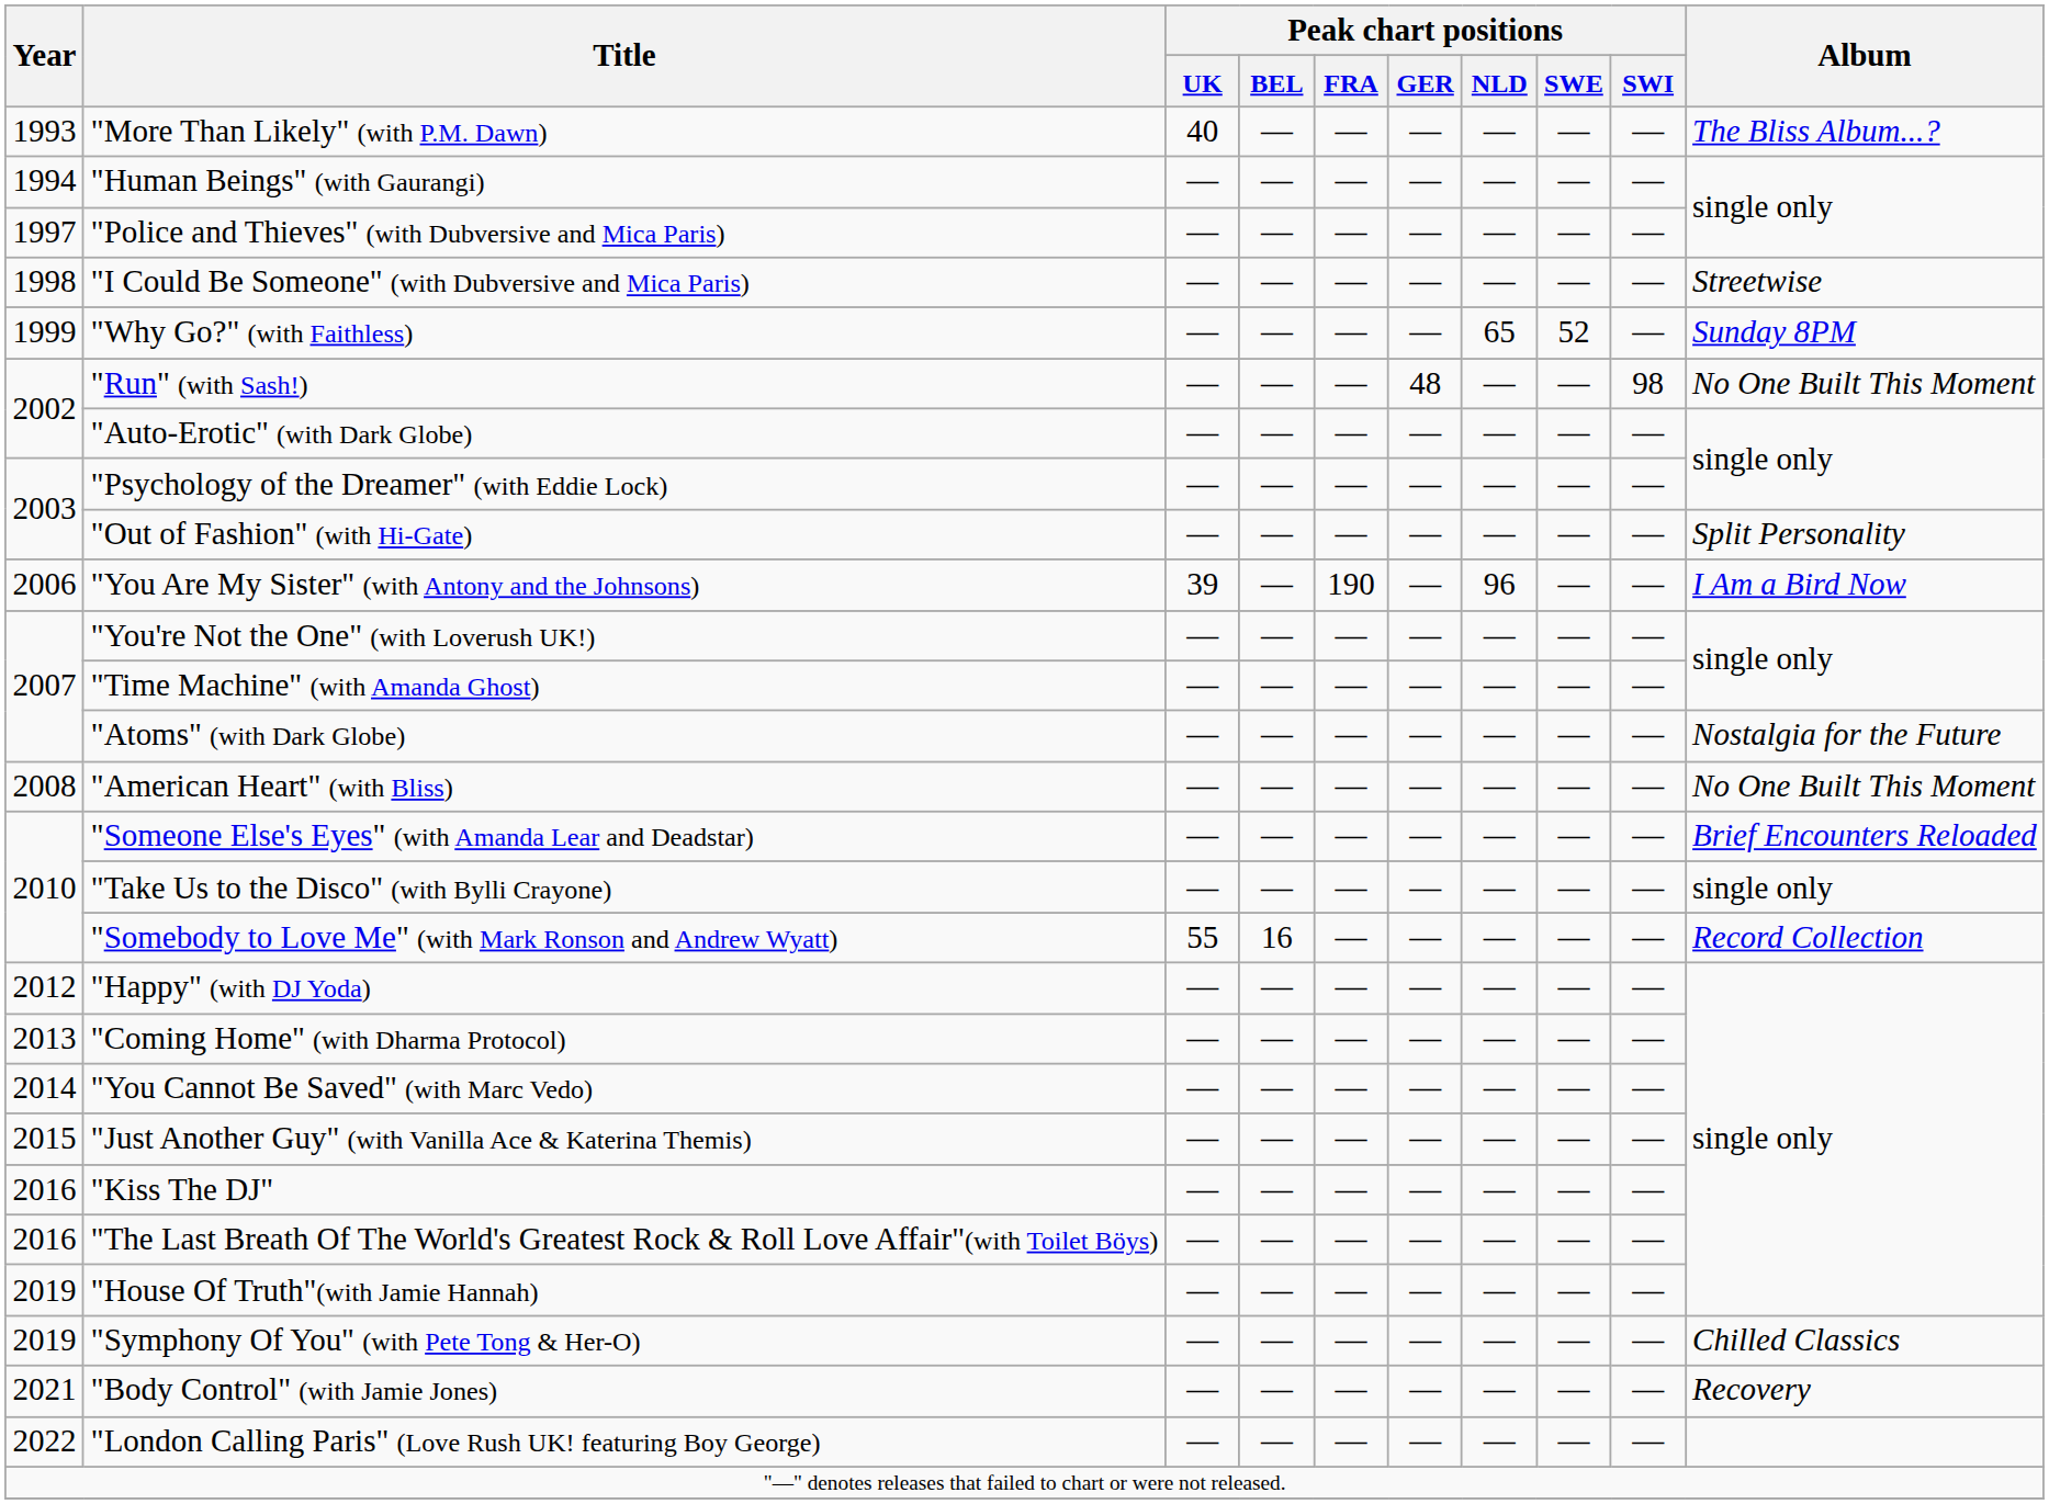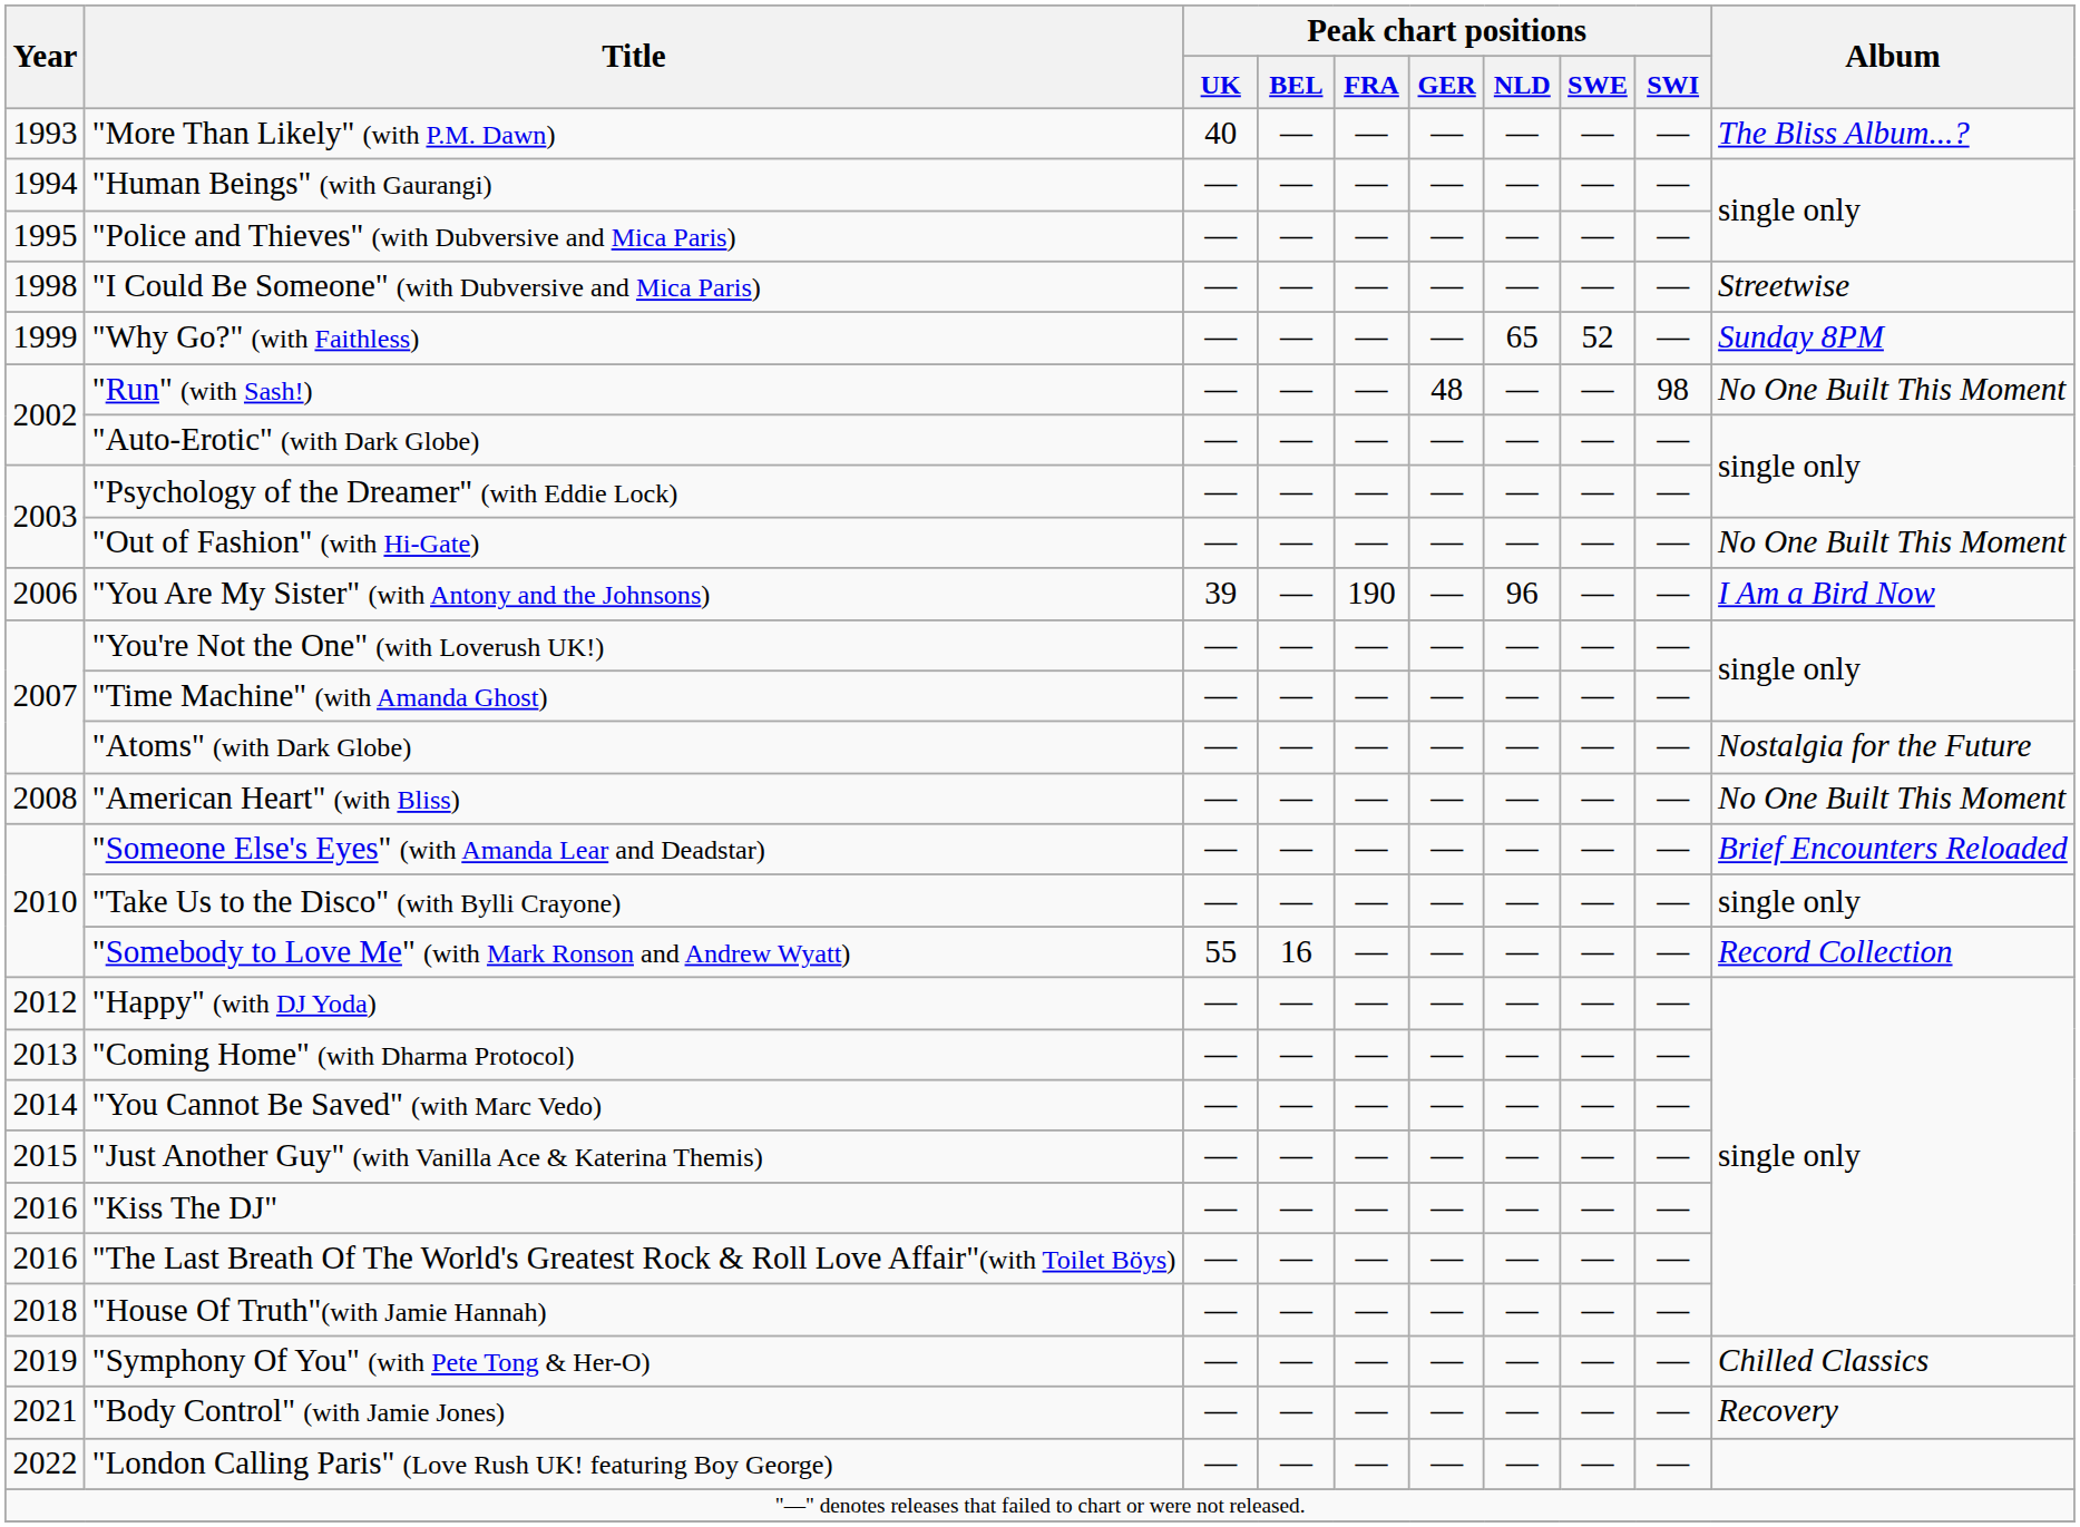 <table class="wikitable">
 <tr>
 <th rowspan="2">Year</th>
 <th rowspan="2">Title</th>
 <th colspan="7">Peak chart positions</th>
 <th rowspan="2">Album</th>
 </tr>
 <tr>
 <th width="30"><small><a href='#'>UK</a></small><br></th>
 <th width="30"><small><a href='#'>BEL</a></small><br></th>
 <th width="30"><small><a href='#'>FRA</a></small><br></th>
 <th width="30"><small><a href='#'>GER</a></small><br></th>
 <th width="30"><small><a href='#'>NLD</a></small><br></th>
 <th width="30"><small><a href='#'>SWE</a></small><br></th>
 <th width="30"><small><a href='#'>SWI</a></small><br></th>
 </tr>
 <tr>
 <td>1993</td>
 <td align="left">"More Than Likely" <small>(with <a href='#'>P.M. Dawn</a>)</small></td>
 <td align="center">40</td>
 <td align="center">—</td>
 <td align="center">—</td>
 <td align="center">—</td>
 <td align="center">—</td>
 <td align="center">—</td>
 <td align="center">—</td>
 <td align="left"><em><a href='#'>The Bliss Album...?</a></em></td>
 </tr>
 <tr>
 <td>1994</td>
 <td align="left">"Human Beings" <small>(with Gaurangi)</small></td>
 <td align="center">—</td>
 <td align="center">—</td>
 <td align="center">—</td>
 <td align="center">—</td>
 <td align="center">—</td>
 <td align="center">—</td>
 <td align="center">—</td>
 <td align="left" rowspan="2">single only</td>
 </tr>
 <tr>
-<td>1997</td>
+<td>1995</td>
 <td align="left">"Police and Thieves" <small>(with Dubversive and <a href='#'>Mica Paris</a>)</small></td>
 <td align="center">—</td>
 <td align="center">—</td>
 <td align="center">—</td>
 <td align="center">—</td>
 <td align="center">—</td>
 <td align="center">—</td>
 <td align="center">—</td>
 </tr>
 <tr>
 <td>1998</td>
 <td align="left">"I Could Be Someone" <small>(with Dubversive and <a href='#'>Mica Paris</a>)</small></td>
 <td align="center">—</td>
 <td align="center">—</td>
 <td align="center">—</td>
 <td align="center">—</td>
 <td align="center">—</td>
 <td align="center">—</td>
 <td align="center">—</td>
 <td align="left"><em>Streetwise</em></td>
 </tr>
 <tr>
 <td>1999</td>
 <td align="left">"Why Go?" <small>(with <a href='#'>Faithless</a>)</small></td>
 <td align="center">—</td>
 <td align="center">—</td>
 <td align="center">—</td>
 <td align="center">—</td>
 <td align="center">65</td>
 <td align="center">52</td>
 <td align="center">—</td>
 <td align="left"><em><a href='#'>Sunday 8PM</a></em></td>
 </tr>
 <tr>
 <td rowspan="2">2002</td>
 <td align="left">"<a href='#'>Run</a>" <small>(with <a href='#'>Sash!</a>)</small></td>
 <td align="center">—</td>
 <td align="center">—</td>
 <td align="center">—</td>
 <td align="center">48</td>
 <td align="center">—</td>
 <td align="center">—</td>
 <td align="center">98</td>
 <td align="left"><em>No One Built This Moment</em></td>
 </tr>
 <tr>
 <td align="left">"Auto-Erotic" <small>(with Dark Globe)</small></td>
 <td align="center">—</td>
 <td align="center">—</td>
 <td align="center">—</td>
 <td align="center">—</td>
 <td align="center">—</td>
 <td align="center">—</td>
 <td align="center">—</td>
 <td align="left" rowspan="2">single only</td>
 </tr>
 <tr>
 <td rowspan="2">2003</td>
 <td align="left">"Psychology of the Dreamer" <small>(with Eddie Lock)</small></td>
 <td align="center">—</td>
 <td align="center">—</td>
 <td align="center">—</td>
 <td align="center">—</td>
 <td align="center">—</td>
 <td align="center">—</td>
 <td align="center">—</td>
 </tr>
 <tr>
 <td align="left">"Out of Fashion" <small>(with <a href='#'>Hi-Gate</a>)</small></td>
 <td align="center">—</td>
 <td align="center">—</td>
 <td align="center">—</td>
 <td align="center">—</td>
 <td align="center">—</td>
 <td align="center">—</td>
 <td align="center">—</td>
-<td align="left"><em>Split Personality</em></td>
+<td align="left"><em>No One Built This Moment</em></td>
 </tr>
 <tr>
 <td>2006</td>
 <td align="left">"You Are My Sister" <small>(with <a href='#'>Antony and the Johnsons</a>)</small></td>
 <td align="center">39</td>
 <td align="center">—</td>
 <td align="center">190</td>
 <td align="center">—</td>
 <td align="center">96</td>
 <td align="center">—</td>
 <td align="center">—</td>
 <td align="left"><em><a href='#'>I Am a Bird Now</a></em></td>
 </tr>
 <tr>
 <td rowspan="3">2007</td>
 <td align="left">"You're Not the One" <small>(with Loverush UK!)</small></td>
 <td align="center">—</td>
 <td align="center">—</td>
 <td align="center">—</td>
 <td align="center">—</td>
 <td align="center">—</td>
 <td align="center">—</td>
 <td align="center">—</td>
 <td align="left" rowspan="2">single only</td>
 </tr>
 <tr>
 <td align="left">"Time Machine" <small>(with <a href='#'>Amanda Ghost</a>)</small></td>
 <td align="center">—</td>
 <td align="center">—</td>
 <td align="center">—</td>
 <td align="center">—</td>
 <td align="center">—</td>
 <td align="center">—</td>
 <td align="center">—</td>
 </tr>
 <tr>
 <td align="left">"Atoms" <small>(with Dark Globe)</small></td>
 <td align="center">—</td>
 <td align="center">—</td>
 <td align="center">—</td>
 <td align="center">—</td>
 <td align="center">—</td>
 <td align="center">—</td>
 <td align="center">—</td>
 <td align="left"><em>Nostalgia for the Future</em></td>
 </tr>
 <tr>
 <td>2008</td>
 <td align="left">"American Heart" <small>(with <a href='#'>Bliss</a>)</small></td>
 <td align="center">—</td>
 <td align="center">—</td>
 <td align="center">—</td>
 <td align="center">—</td>
 <td align="center">—</td>
 <td align="center">—</td>
 <td align="center">—</td>
 <td align="left"><em>No One Built This Moment</em></td>
 </tr>
 <tr>
 <td rowspan="3">2010</td>
 <td align="left">"<a href='#'>Someone Else's Eyes</a>" <small>(with <a href='#'>Amanda Lear</a> and Deadstar)</small></td>
 <td align="center">—</td>
 <td align="center">—</td>
 <td align="center">—</td>
 <td align="center">—</td>
 <td align="center">—</td>
 <td align="center">—</td>
 <td align="center">—</td>
 <td align="left"><em><a href='#'>Brief Encounters Reloaded</a></em></td>
 </tr>
 <tr>
 <td align="left">"Take Us to the Disco" <small>(with Bylli Crayone)</small></td>
 <td align="center">—</td>
 <td align="center">—</td>
 <td align="center">—</td>
 <td align="center">—</td>
 <td align="center">—</td>
 <td align="center">—</td>
 <td align="center">—</td>
 <td align="left">single only</td>
 </tr>
 <tr>
 <td align="left">"<a href='#'>Somebody to Love Me</a>" <small>(with <a href='#'>Mark Ronson</a> and <a href='#'>Andrew Wyatt</a>)</small></td>
 <td align="center">55</td>
 <td align="center">16</td>
 <td align="center">—</td>
 <td align="center">—</td>
 <td align="center">—</td>
 <td align="center">—</td>
 <td align="center">—</td>
 <td align="left"><em><a href='#'>Record Collection</a></em></td>
 </tr>
 <tr>
 <td>2012</td>
 <td align="left">"Happy" <small>(with <a href='#'>DJ Yoda</a>)</small></td>
 <td align="center">—</td>
 <td align="center">—</td>
 <td align="center">—</td>
 <td align="center">—</td>
 <td align="center">—</td>
 <td align="center">—</td>
 <td align="center">—</td>
 <td align="left" rowspan="7">single only</td>
 </tr>
 <tr>
 <td>2013</td>
 <td align="left">"Coming Home" <small>(with Dharma Protocol)</small></td>
 <td align="center">—</td>
 <td align="center">—</td>
 <td align="center">—</td>
 <td align="center">—</td>
 <td align="center">—</td>
 <td align="center">—</td>
 <td align="center">—</td>
 </tr>
 <tr>
 <td>2014</td>
 <td align="left">"You Cannot Be Saved" <small>(with Marc Vedo)</small></td>
 <td align="center">—</td>
 <td align="center">—</td>
 <td align="center">—</td>
 <td align="center">—</td>
 <td align="center">—</td>
 <td align="center">—</td>
 <td align="center">—</td>
 </tr>
 <tr>
 <td>2015</td>
 <td align="left">"Just Another Guy" <small>(with Vanilla Ace & Katerina Themis)</small></td>
 <td align="center">—</td>
 <td align="center">—</td>
 <td align="center">—</td>
 <td align="center">—</td>
 <td align="center">—</td>
 <td align="center">—</td>
 <td align="center">—</td>
 </tr>
 <tr>
 <td>2016</td>
 <td align="left">"Kiss The DJ"</td>
 <td align="center">—</td>
 <td align="center">—</td>
 <td align="center">—</td>
 <td align="center">—</td>
 <td align="center">—</td>
 <td align="center">—</td>
 <td align="center">—</td>
 </tr>
 <tr>
 <td>2016</td>
 <td align="left">"The Last Breath Of The World's Greatest Rock & Roll Love Affair"<small>(with <a href='#'>Toilet Böys</a>)</small></td>
 <td align="center">—</td>
 <td align="center">—</td>
 <td align="center">—</td>
 <td align="center">—</td>
 <td align="center">—</td>
 <td align="center">—</td>
 <td align="center">—</td>
 </tr>
 <tr>
-<td>2019</td>
+<td>2018</td>
 <td align="left">"House Of Truth"<small>(with Jamie Hannah)</small></td>
 <td align="center">—</td>
 <td align="center">—</td>
 <td align="center">—</td>
 <td align="center">—</td>
 <td align="center">—</td>
 <td align="center">—</td>
 <td align="center">—</td>
 </tr>
 <tr>
 <td>2019</td>
 <td align="left">"Symphony Of You" <small>(with <a href='#'>Pete Tong</a> & Her-O)</small></td>
 <td align="center">—</td>
 <td align="center">—</td>
 <td align="center">—</td>
 <td align="center">—</td>
 <td align="center">—</td>
 <td align="center">—</td>
 <td align="center">—</td>
 <td align="left"><em>Chilled Classics</em></td>
 </tr>
 <tr>
 <td>2021</td>
 <td align="left">"Body Control" <small>(with Jamie Jones)</small></td>
 <td align="center">—</td>
 <td align="center">—</td>
 <td align="center">—</td>
 <td align="center">—</td>
 <td align="center">—</td>
 <td align="center">—</td>
 <td align="center">—</td>
 <td align="left"><em>Recovery</em></td>
 </tr>
 <tr>
 <td>2022</td>
 <td align="left">"London Calling Paris" <small>(Love Rush UK! featuring Boy George)</small></td>
 <td align="center">—</td>
 <td align="center">—</td>
 <td align="center">—</td>
 <td align="center">—</td>
 <td align="center">—</td>
 <td align="center">—</td>
 <td align="center">—</td>
 <td align="left"></td>
 </tr>
 <tr>
 <td colspan="20" style="font-size: 8pt" align="center">"—" denotes releases that failed to chart or were not released.</td>
 </tr>
 <tr>
 </tr>
 </table>
